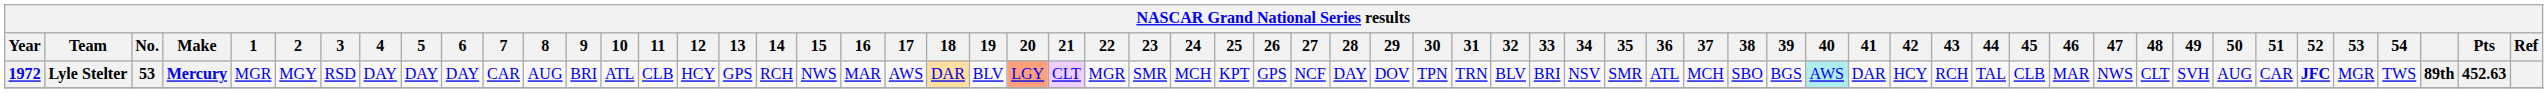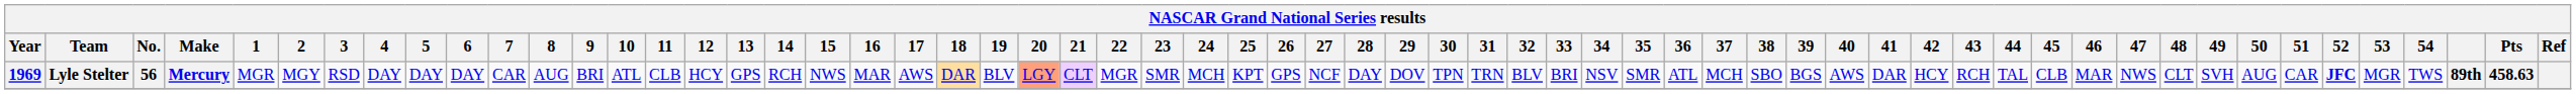 <table class="wikitable" style="text-align:center; font-size:75%">
 <tr>
 <th colspan="61"><a href='#'>NASCAR Grand National Series</a> results</th>
 </tr>
 <tr>
 <th>Year</th>
 <th>Team</th>
 <th>No.</th>
 <th>Make</th>
 <th>1</th>
 <th>2</th>
 <th>3</th>
 <th>4</th>
 <th>5</th>
 <th>6</th>
 <th>7</th>
 <th>8</th>
 <th>9</th>
 <th>10</th>
 <th>11</th>
 <th>12</th>
 <th>13</th>
 <th>14</th>
 <th>15</th>
 <th>16</th>
 <th>17</th>
 <th>18</th>
 <th>19</th>
 <th>20</th>
 <th>21</th>
 <th>22</th>
 <th>23</th>
 <th>24</th>
 <th>25</th>
 <th>26</th>
 <th>27</th>
 <th>28</th>
 <th>29</th>
 <th>30</th>
 <th>31</th>
 <th>32</th>
 <th>33</th>
 <th>34</th>
 <th>35</th>
 <th>36</th>
 <th>37</th>
 <th>38</th>
 <th>39</th>
 <th>40</th>
 <th>41</th>
 <th>42</th>
 <th>43</th>
 <th>44</th>
 <th>45</th>
 <th>46</th>
 <th>47</th>
 <th>48</th>
 <th>49</th>
 <th>50</th>
 <th>51</th>
 <th>52</th>
 <th>53</th>
 <th>54</th>
 <th></th>
 <th>Pts</th>
 <th>Ref</th>
 </tr>
 <tr  >
-<th><a href='#'>1972</a></th>
+<th><a href='#'>1969</a></th>
 <th>Lyle Stelter</th>
-<th>53</th>
+<th>56</th>
 <th><a href='#'>Mercury</a></th>
 <td><a href='#'>MGR</a></td>
 <td><a href='#'>MGY</a></td>
 <td><a href='#'>RSD</a></td>
 <td><a href='#'>DAY</a></td>
 <td><a href='#'>DAY</a></td>
 <td><a href='#'>DAY</a></td>
 <td><a href='#'>CAR</a></td>
 <td><a href='#'>AUG</a></td>
 <td><a href='#'>BRI</a></td>
 <td><a href='#'>ATL</a></td>
 <td><a href='#'>CLB</a></td>
 <td><a href='#'>HCY</a></td>
 <td><a href='#'>GPS</a></td>
 <td><a href='#'>RCH</a></td>
 <td><a href='#'>NWS</a></td>
 <td><a href='#'>MAR</a></td>
 <td><a href='#'>AWS</a></td>
 <td style="background:#FFDF9F;"><a href='#'>DAR</a><br></td>
 <td><a href='#'>BLV</a></td>
 <td style="background: lightsalmon;"><a href='#'>LGY</a></td>
 <td style="background:#EFCFFF;"><a href='#'>CLT</a><br></td>
 <td><a href='#'>MGR</a></td>
 <td><a href='#'>SMR</a></td>
 <td><a href='#'>MCH</a></td>
 <td><a href='#'>KPT</a></td>
 <td><a href='#'>GPS</a></td>
 <td><a href='#'>NCF</a></td>
 <td><a href='#'>DAY</a></td>
 <td><a href='#'>DOV</a></td>
 <td><a href='#'>TPN</a></td>
 <td><a href='#'>TRN</a></td>
 <td><a href='#'>BLV</a></td>
 <td><a href='#'>BRI</a></td>
 <td><a href='#'>NSV</a></td>
 <td><a href='#'>SMR</a></td>
 <td><a href='#'>ATL</a></td>
 <td><a href='#'>MCH</a></td>
 <td><a href='#'>SBO</a></td>
 <td><a href='#'>BGS</a></td>
-<td style="background: paleturquoise;"><a href='#'>AWS</a></td>
+<td><a href='#'>AWS</a></td>
 <td><a href='#'>DAR</a></td>
 <td><a href='#'>HCY</a></td>
 <td><a href='#'>RCH</a></td>
 <td><a href='#'>TAL</a></td>
 <td><a href='#'>CLB</a></td>
 <td><a href='#'>MAR</a></td>
 <td><a href='#'>NWS</a></td>
 <td><a href='#'>CLT</a></td>
 <td><a href='#'>SVH</a></td>
 <td><a href='#'>AUG</a></td>
 <td><a href='#'>CAR</a></td>
 <td><strong><a href='#'>JFC</a></strong></td>
 <td><a href='#'>MGR</a></td>
 <td><a href='#'>TWS</a></td>
 <th>89th</th>
-<th>452.63</th>
+<th>458.63</th>
 <th></th>
 </tr>
 <tr>
 </tr>
 </table>
